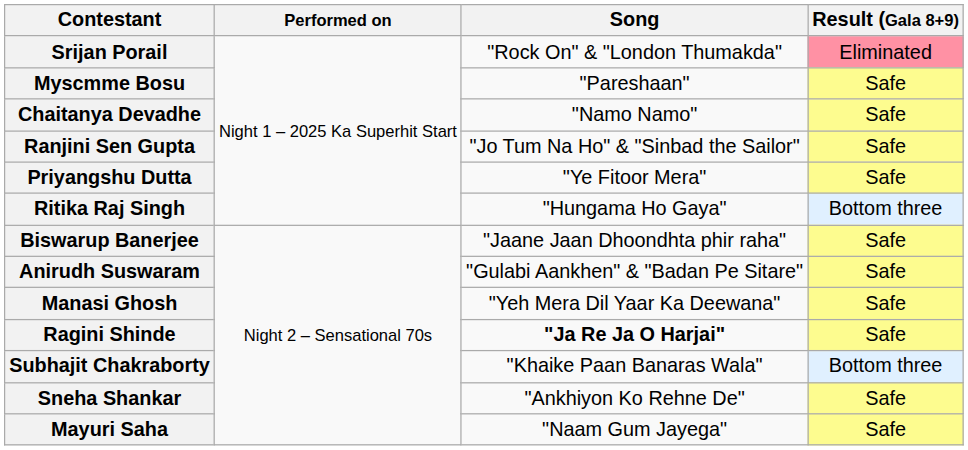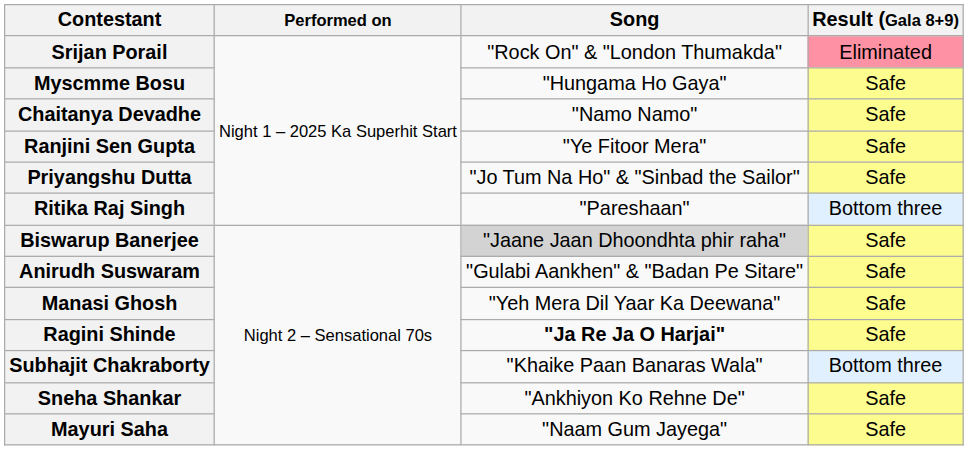 <table class="wikitable unsortable" style="text-align:center;">
 <tr>
 <th scope="col">Contestant</th>
 <th><small>Performed on</small></th>
 <th scope="col">Song</th>
 <th>Result (<small>Gala 8+9)</small></th>
 </tr>
 <tr>
 <th>Srijan Porail</th>
 <td rowspan="6"><small>Night 1 – 2025 Ka Superhit Start</small></td>
 <td>"Rock On" & "London Thumakda"</td>
 <td style="background:#FF91A4;">Eliminated</td>
 </tr>
 <tr>
 <th>Myscmme Bosu</th>
-<td>"Pareshaan"</td>
+<td>"Hungama Ho Gaya"</td>
 <td style="background:#FDFC8F;">Safe</td>
 </tr>
 <tr>
 <th>Chaitanya Devadhe</th>
 <td>"Namo Namo"</td>
 <td style="background:#FDFC8F;">Safe</td>
 </tr>
 <tr>
 <th>Ranjini Sen Gupta</th>
+<td>"Ye Fitoor Mera"</td>
+<td style="background:#FDFC8F;">Safe</td>
+</tr>
+<tr>
+<th>Priyangshu Dutta</th>
 <td>"Jo Tum Na Ho" & "Sinbad the Sailor"</td>
 <td style="background:#FDFC8F;">Safe</td>
 </tr>
 <tr>
-<th>Priyangshu Dutta</th>
-<td>"Ye Fitoor Mera"</td>
-<td style="background:#FDFC8F;">Safe</td>
-</tr>
-<tr>
 <th>Ritika Raj Singh</th>
-<td>"Hungama Ho Gaya"</td>
+<td>"Pareshaan"</td>
 <td style="background:#e0f0ff;">Bottom three</td>
 </tr>
 <tr>
 <th>Biswarup Banerjee</th>
 <td rowspan="7"><small>Night 2 – Sensational 70s</small></td>
-<td>"Jaane Jaan Dhoondhta phir raha"</td>
+<td style="background: lightgrey;">"Jaane Jaan Dhoondhta phir raha"</td>
 <td style="background:#FDFC8F;">Safe</td>
 </tr>
 <tr>
 <th>Anirudh Suswaram</th>
 <td>"Gulabi Aankhen" & "Badan Pe Sitare"</td>
 <td style="background:#FDFC8F;">Safe</td>
 </tr>
 <tr>
 <th>Manasi Ghosh</th>
 <td>"Yeh Mera Dil Yaar Ka Deewana"</td>
 <td style="background:#FDFC8F;">Safe</td>
 </tr>
 <tr>
 <th>Ragini Shinde</th>
 <td><strong>"Ja Re Ja O Harjai"</strong></td>
 <td style="background:#FDFC8F;">Safe</td>
 </tr>
 <tr>
 <th>Subhajit Chakraborty</th>
 <td>"Khaike Paan Banaras Wala"</td>
 <td style="background:#e0f0ff;">Bottom three</td>
 </tr>
 <tr>
 <th>Sneha Shankar</th>
 <td>"Ankhiyon Ko Rehne De"</td>
 <td style="background:#FDFC8F;">Safe</td>
 </tr>
 <tr>
 <th>Mayuri Saha</th>
 <td>"Naam Gum Jayega"</td>
 <td style="background:#FDFC8F;">Safe</td>
 </tr>
 </table>
